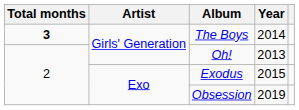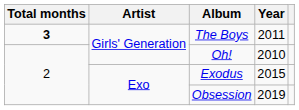 <table class="wikitable" style="text-align: center;">
 <tr>
 <th>Total months</th>
 <th>Artist</th>
 <th>Album</th>
 <th>Year</th>
 <th></th>
 </tr>
 <tr>
 <td><strong>3</strong></td>
 <td rowspan="2"><a href='#'>Girls' Generation</a></td>
 <td><em><a href='#'>The Boys</a></em></td>
-<td>2014</td>
+<td>2011</td>
 <td></td>
 </tr>
 <tr>
 <td rowspan="3">2</td>
 <td><em><a href='#'>Oh!</a></em></td>
-<td>2013</td>
+<td>2010</td>
 <td></td>
 </tr>
 <tr>
 <td rowspan="2"><a href='#'>Exo</a></td>
 <td><em><a href='#'>Exodus</a> </em></td>
 <td>2015</td>
 <td></td>
 </tr>
 <tr>
 <td><em><a href='#'>Obsession</a></em></td>
 <td>2019</td>
 <td></td>
 </tr>
 </table>
